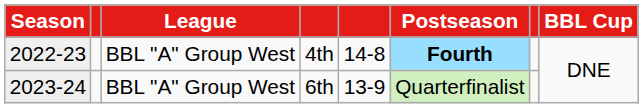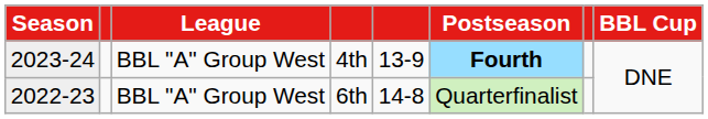 <table class="wikitable" style="font-size:85%; text-align:center">
 <tr>
 <th style="color:white; background:#E41B17;">Season</th>
 <th style="color:white; background:#E41B17;"><a href='#'></a></th>
 <th style="color:white; background:#E41B17;">League</th>
 <th style="color:white; background:#E41B17;"></th>
 <th style="color:white; background:#E41B17;"></th>
 <th style="color:white; background:#E41B17;">Postseason</th>
 <th style="color:white; background:#E41B17;"></th>
 <th style="color:white; background:#E41B17;">BBL Cup</th>
 </tr>
 <tr>
-<td bgcolor=#efefef>2022-23</td>
+<td bgcolor=#efefef>2023-24</td>
 <td></td>
 <td align=left>BBL "A" Group West</td>
 <td align="center">4th</td>
-<td>14-8</td>
+<td>13-9</td>
 <td align="center" bgcolor=#97DEFF><strong>Fourth</strong></td>
 <td></td>
 <td rowspan="2">DNE</td>
 </tr>
 <tr>
-<td bgcolor=#efefef>2023-24</td>
+<td bgcolor=#efefef>2022-23</td>
 <td></td>
 <td align=left>BBL "A" Group West</td>
 <td align="center">6th</td>
-<td>13-9</td>
+<td>14-8</td>
 <td align="center" bgcolor=#D0F0C0>Quarterfinalist</td>
 <td></td>
 </tr>
 </table>
